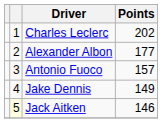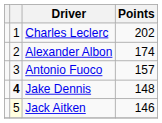 <table class="wikitable" style="font-size: 85%;">
 <tr>
 <th></th>
 <th></th>
 <th>Driver</th>
 <th>Points</th>
 </tr>
 <tr>
 <td align="left"></td>
 <td align="center">1</td>
 <td> <a href='#'>Charles Leclerc</a></td>
 <td align="right">202</td>
 </tr>
 <tr>
 <td align="left"></td>
 <td align="center">2</td>
 <td> <a href='#'>Alexander Albon</a></td>
-<td align="right">177</td>
+<td align="right">174</td>
 </tr>
 <tr>
 <td align="left"></td>
 <td align="center">3</td>
 <td> <a href='#'>Antonio Fuoco</a></td>
 <td align="right">157</td>
 </tr>
 <tr>
 <td align="left"></td>
-<td align="center">4</td>
+<td align="center"><strong>4</strong></td>
 <td> <a href='#'>Jake Dennis</a></td>
-<td align="right">149</td>
+<td align="right">148</td>
 </tr>
 <tr>
 <td align="left"></td>
 <td align="center" style="background: lightyellow;">5</td>
 <td> <a href='#'>Jack Aitken</a></td>
 <td align="right">146</td>
 </tr>
 <tr>
 </tr>
 </table>
